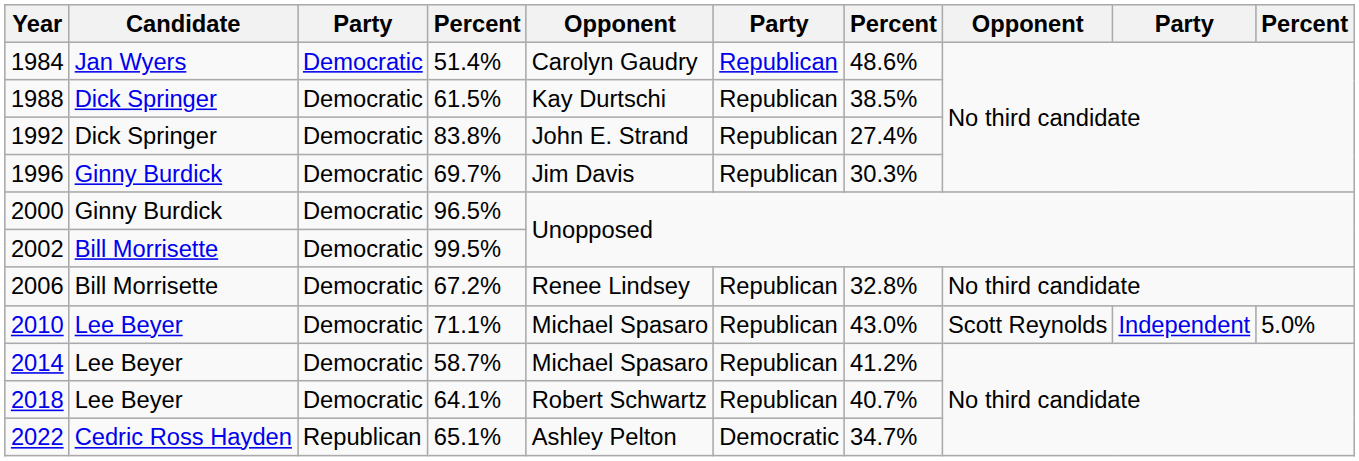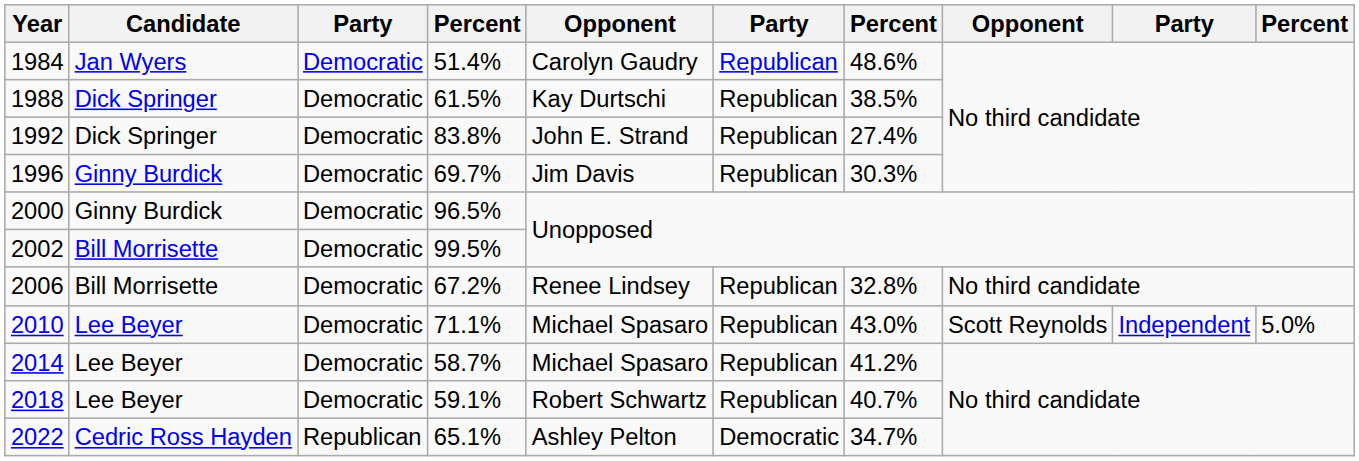 <table class="wikitable sortable" style="margin:0.5em auto; font-size:95%;">
 <tr>
 <th>Year</th>
 <th>Candidate</th>
 <th>Party</th>
 <th>Percent</th>
 <th>Opponent</th>
 <th>Party</th>
 <th>Percent</th>
 <th>Opponent</th>
 <th>Party</th>
 <th>Percent</th>
 </tr>
 <tr>
 <td>1984</td>
 <td><a href='#'>Jan Wyers</a></td>
 <td><a href='#'>Democratic</a></td>
 <td>51.4%</td>
 <td>Carolyn Gaudry</td>
 <td><a href='#'>Republican</a></td>
 <td>48.6%</td>
 <td colspan=3 rowspan=4>No third candidate</td>
 </tr>
 <tr>
 <td>1988</td>
 <td><a href='#'>Dick Springer</a></td>
 <td>Democratic</td>
 <td>61.5%</td>
 <td>Kay Durtschi</td>
 <td>Republican</td>
 <td>38.5%</td>
 </tr>
 <tr>
 <td>1992</td>
 <td>Dick Springer</td>
 <td>Democratic</td>
 <td>83.8%</td>
 <td>John E. Strand</td>
 <td>Republican</td>
 <td>27.4%</td>
 </tr>
 <tr>
 <td>1996</td>
 <td><a href='#'>Ginny Burdick</a></td>
 <td>Democratic</td>
 <td>69.7%</td>
 <td>Jim Davis</td>
 <td>Republican</td>
 <td>30.3%</td>
 </tr>
 <tr>
 <td>2000</td>
 <td>Ginny Burdick</td>
 <td>Democratic</td>
 <td>96.5%</td>
 <td colspan=6 rowspan=2>Unopposed</td>
 </tr>
 <tr>
 <td>2002</td>
 <td><a href='#'>Bill Morrisette</a></td>
 <td>Democratic</td>
 <td>99.5%</td>
 </tr>
 <tr>
 <td>2006</td>
 <td>Bill Morrisette</td>
 <td>Democratic</td>
 <td>67.2%</td>
 <td>Renee Lindsey</td>
 <td>Republican</td>
 <td>32.8%</td>
 <td colspan=3>No third candidate</td>
 </tr>
 <tr>
 <td><a href='#'>2010</a></td>
 <td><a href='#'>Lee Beyer</a></td>
 <td>Democratic</td>
 <td>71.1%</td>
 <td>Michael Spasaro</td>
 <td>Republican</td>
 <td>43.0%</td>
 <td>Scott Reynolds</td>
 <td><a href='#'>Independent</a></td>
 <td>5.0%</td>
 </tr>
 <tr>
 <td><a href='#'>2014</a></td>
 <td>Lee Beyer</td>
 <td>Democratic</td>
 <td>58.7%</td>
 <td>Michael Spasaro</td>
 <td>Republican</td>
 <td>41.2%</td>
 <td colspan=3 rowspan=3>No third candidate</td>
 </tr>
 <tr>
 <td><a href='#'>2018</a></td>
 <td>Lee Beyer</td>
 <td>Democratic</td>
-<td>64.1%</td>
+<td>59.1%</td>
 <td>Robert Schwartz</td>
 <td>Republican</td>
 <td>40.7%</td>
 </tr>
 <tr>
 <td><a href='#'>2022</a></td>
 <td><a href='#'>Cedric Ross Hayden</a></td>
 <td>Republican</td>
 <td>65.1%</td>
 <td>Ashley Pelton</td>
 <td>Democratic</td>
 <td>34.7%</td>
 </tr>
 </table>
